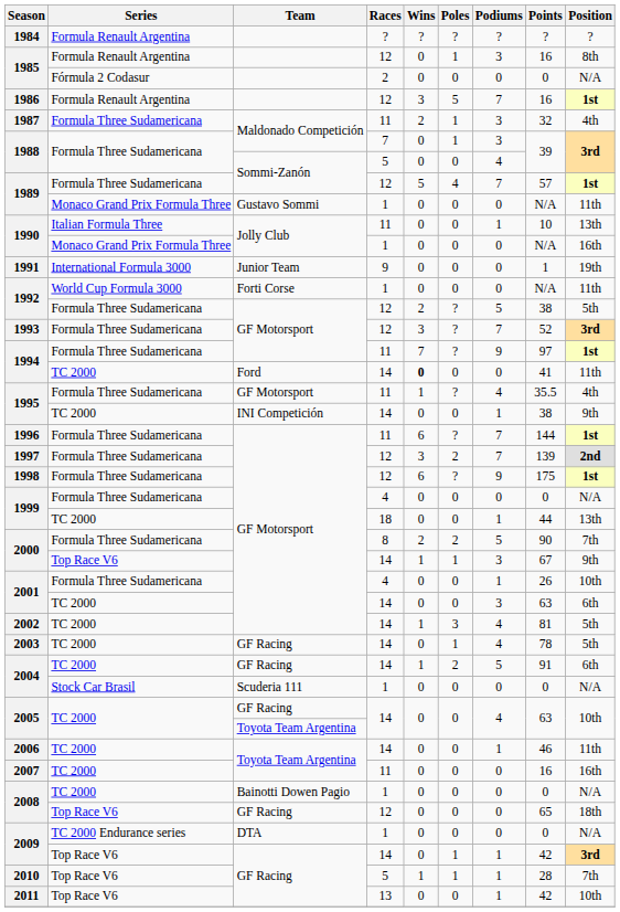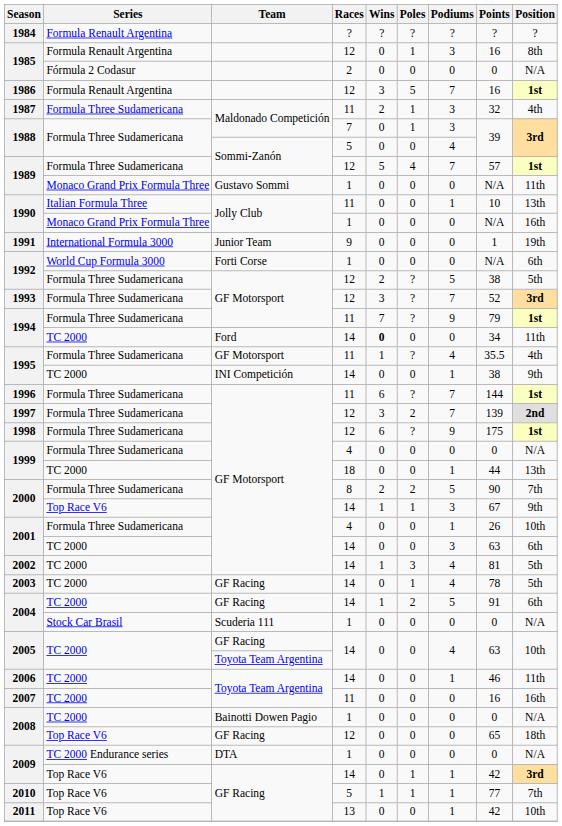 <table class="wikitable" style="font-size: 90%; text-align:center">
 <tr>
 <th>Season</th>
 <th>Series</th>
 <th>Team</th>
 <th>Races</th>
 <th>Wins</th>
 <th>Poles</th>
 <th>Podiums</th>
 <th>Points</th>
 <th>Position</th>
 </tr>
 <tr>
 <th>1984</th>
 <td align=left><a href='#'>Formula Renault Argentina</a></td>
 <td align=left></td>
 <td>?</td>
 <td>?</td>
 <td>?</td>
 <td>?</td>
 <td>?</td>
 <td>?</td>
 </tr>
 <tr>
 <th rowspan=2>1985</th>
 <td align=left>Formula Renault Argentina</td>
 <td align=left></td>
 <td>12</td>
 <td>0</td>
 <td>1</td>
 <td>3</td>
 <td>16</td>
 <td>8th</td>
 </tr>
 <tr>
 <td align=left>Fórmula 2 Codasur</td>
 <td align=left></td>
 <td>2</td>
 <td>0</td>
 <td>0</td>
 <td>0</td>
 <td>0</td>
 <td>N/A</td>
 </tr>
 <tr>
 <th>1986</th>
 <td align=left>Formula Renault Argentina</td>
 <td align=left></td>
 <td>12</td>
 <td>3</td>
 <td>5</td>
 <td>7</td>
 <td>16</td>
 <td style="background:#FBFFBF;"><strong>1st</strong></td>
 </tr>
 <tr>
 <th>1987</th>
 <td align=left><a href='#'>Formula Three Sudamericana</a></td>
 <td rowspan="2" align="left">Maldonado Competición</td>
 <td>11</td>
 <td>2</td>
 <td>1</td>
 <td>3</td>
 <td>32</td>
 <td>4th</td>
 </tr>
 <tr>
 <th rowspan=2>1988</th>
 <td align=left rowspan=2>Formula Three Sudamericana</td>
 <td>7</td>
 <td>0</td>
 <td>1</td>
 <td>3</td>
 <td rowspan=2>39</td>
 <td rowspan=2 style="background:#ffdf9f;"><strong>3rd</strong></td>
 </tr>
 <tr>
 <td rowspan="2" align="left">Sommi-Zanón</td>
 <td>5</td>
 <td>0</td>
 <td>0</td>
 <td>4</td>
 </tr>
 <tr>
 <th rowspan=2>1989</th>
 <td align=left>Formula Three Sudamericana</td>
 <td>12</td>
 <td>5</td>
 <td>4</td>
 <td>7</td>
 <td>57</td>
 <td style="background:#FBFFBF;"><strong>1st</strong></td>
 </tr>
 <tr>
 <td align=left><a href='#'>Monaco Grand Prix Formula Three</a></td>
 <td align=left>Gustavo Sommi</td>
 <td>1</td>
 <td>0</td>
 <td>0</td>
 <td>0</td>
 <td>N/A</td>
 <td>11th</td>
 </tr>
 <tr>
 <th rowspan=2>1990</th>
 <td align=left><a href='#'>Italian Formula Three</a></td>
 <td align=left rowspan=2>Jolly Club</td>
 <td>11</td>
 <td>0</td>
 <td>0</td>
 <td>1</td>
 <td>10</td>
 <td>13th</td>
 </tr>
 <tr>
 <td align=left><a href='#'>Monaco Grand Prix Formula Three</a></td>
 <td>1</td>
 <td>0</td>
 <td>0</td>
 <td>0</td>
 <td>N/A</td>
 <td>16th</td>
 </tr>
 <tr>
 <th>1991</th>
 <td align=left><a href='#'>International Formula 3000</a></td>
 <td align=left>Junior Team</td>
 <td>9</td>
 <td>0</td>
 <td>0</td>
 <td>0</td>
 <td>1</td>
 <td>19th</td>
 </tr>
 <tr>
 <th rowspan=2>1992</th>
 <td align=left><a href='#'>World Cup Formula 3000</a></td>
 <td align=left>Forti Corse</td>
 <td>1</td>
 <td>0</td>
 <td>0</td>
 <td>0</td>
 <td>N/A</td>
-<td>11th</td>
+<td>6th</td>
 </tr>
 <tr>
 <td align=left>Formula Three Sudamericana</td>
 <td rowspan="3" align="left">GF Motorsport</td>
 <td>12</td>
 <td>2</td>
 <td>?</td>
 <td>5</td>
 <td>38</td>
 <td>5th</td>
 </tr>
 <tr>
 <th>1993</th>
 <td align=left>Formula Three Sudamericana</td>
 <td>12</td>
 <td>3</td>
 <td>?</td>
 <td>7</td>
 <td>52</td>
 <td style="background:#ffdf9f;"><strong>3rd</strong></td>
 </tr>
 <tr>
 <th rowspan=2>1994</th>
 <td align=left>Formula Three Sudamericana</td>
 <td>11</td>
 <td>7</td>
 <td>?</td>
 <td>9</td>
-<td>97</td>
+<td>79</td>
 <td style="background:#FBFFBF;"><strong>1st</strong></td>
 </tr>
 <tr>
 <td align=left><a href='#'>TC 2000</a></td>
 <td align=left>Ford</td>
 <td>14</td>
 <td><strong>0</strong></td>
 <td>0</td>
 <td>0</td>
-<td>41</td>
+<td>34</td>
 <td>11th</td>
 </tr>
 <tr>
 <th rowspan=2>1995</th>
 <td align=left>Formula Three Sudamericana</td>
 <td align=left>GF Motorsport</td>
 <td>11</td>
 <td>1</td>
 <td>?</td>
 <td>4</td>
 <td>35.5</td>
 <td>4th</td>
 </tr>
 <tr>
 <td align=left>TC 2000</td>
 <td align=left>INI Competición</td>
 <td>14</td>
 <td>0</td>
 <td>0</td>
 <td>1</td>
 <td>38</td>
 <td>9th</td>
 </tr>
 <tr>
 <th>1996</th>
 <td align=left>Formula Three Sudamericana</td>
 <td rowspan="10" align="left">GF Motorsport</td>
 <td>11</td>
 <td>6</td>
 <td>?</td>
 <td>7</td>
 <td>144</td>
 <td style="background:#FBFFBF;"><strong>1st</strong></td>
 </tr>
 <tr>
 <th>1997</th>
 <td align=left>Formula Three Sudamericana</td>
 <td>12</td>
 <td>3</td>
 <td>2</td>
 <td>7</td>
 <td>139</td>
 <td style="background:#DFDFDF;"><strong>2nd</strong></td>
 </tr>
 <tr>
 <th>1998</th>
 <td align=left>Formula Three Sudamericana</td>
 <td>12</td>
 <td>6</td>
 <td>?</td>
 <td>9</td>
 <td>175</td>
 <td style="background:#FBFFBF;"><strong>1st</strong></td>
 </tr>
 <tr>
 <th rowspan=2>1999</th>
 <td align=left>Formula Three Sudamericana</td>
 <td>4</td>
 <td>0</td>
 <td>0</td>
 <td>0</td>
 <td>0</td>
 <td>N/A</td>
 </tr>
 <tr>
 <td align=left>TC 2000</td>
 <td>18</td>
 <td>0</td>
 <td>0</td>
 <td>1</td>
 <td>44</td>
 <td>13th</td>
 </tr>
 <tr>
 <th rowspan=2>2000</th>
 <td align=left>Formula Three Sudamericana</td>
 <td>8</td>
 <td>2</td>
 <td>2</td>
 <td>5</td>
 <td>90</td>
 <td>7th</td>
 </tr>
 <tr>
 <td align=left><a href='#'>Top Race V6</a></td>
 <td>14</td>
 <td>1</td>
 <td>1</td>
 <td>3</td>
 <td>67</td>
 <td>9th</td>
 </tr>
 <tr>
 <th rowspan=2>2001</th>
 <td align=left>Formula Three Sudamericana</td>
 <td>4</td>
 <td>0</td>
 <td>0</td>
 <td>1</td>
 <td>26</td>
 <td>10th</td>
 </tr>
 <tr>
 <td align=left>TC 2000</td>
 <td>14</td>
 <td>0</td>
 <td>0</td>
 <td>3</td>
 <td>63</td>
 <td>6th</td>
 </tr>
 <tr>
 <th>2002</th>
 <td align=left>TC 2000</td>
 <td>14</td>
 <td>1</td>
 <td>3</td>
 <td>4</td>
 <td>81</td>
 <td>5th</td>
 </tr>
 <tr>
 <th>2003</th>
 <td align=left>TC 2000</td>
 <td align=left>GF Racing</td>
 <td>14</td>
 <td>0</td>
 <td>1</td>
 <td>4</td>
 <td>78</td>
 <td>5th</td>
 </tr>
 <tr>
 <th rowspan="2">2004</th>
 <td align=left><a href='#'>TC 2000</a></td>
 <td align=left>GF Racing</td>
 <td>14</td>
 <td>1</td>
 <td>2</td>
 <td>5</td>
 <td>91</td>
 <td>6th</td>
 </tr>
 <tr>
 <td align=left><a href='#'>Stock Car Brasil</a></td>
 <td align=left>Scuderia 111</td>
 <td>1</td>
 <td>0</td>
 <td>0</td>
 <td>0</td>
 <td>0</td>
 <td>N/A</td>
 </tr>
 <tr>
 <th rowspan=2>2005</th>
 <td align=left rowspan=2><a href='#'>TC 2000</a></td>
 <td align=left>GF Racing</td>
 <td rowspan=2>14</td>
 <td rowspan=2>0</td>
 <td rowspan=2>0</td>
 <td rowspan=2>4</td>
 <td rowspan=2>63</td>
 <td rowspan=2>10th</td>
 </tr>
 <tr>
 <td align=left><a href='#'>Toyota Team Argentina</a></td>
 </tr>
 <tr>
 <th>2006</th>
 <td align=left><a href='#'>TC 2000</a></td>
 <td rowspan="2" align="left"><a href='#'>Toyota Team Argentina</a></td>
 <td>14</td>
 <td>0</td>
 <td>0</td>
 <td>1</td>
 <td>46</td>
 <td>11th</td>
 </tr>
 <tr>
 <th>2007</th>
 <td align=left><a href='#'>TC 2000</a></td>
 <td>11</td>
 <td>0</td>
 <td>0</td>
 <td>0</td>
 <td>16</td>
 <td>16th</td>
 </tr>
 <tr>
 <th rowspan=2>2008</th>
 <td align=left><a href='#'>TC 2000</a></td>
 <td align=left>Bainotti Dowen Pagio</td>
 <td>1</td>
 <td>0</td>
 <td>0</td>
 <td>0</td>
 <td>0</td>
 <td>N/A</td>
 </tr>
 <tr>
 <td align=left><a href='#'>Top Race V6</a></td>
 <td align=left>GF Racing</td>
 <td>12</td>
 <td>0</td>
 <td>0</td>
 <td>0</td>
 <td>65</td>
 <td>18th</td>
 </tr>
 <tr>
 <th rowspan=2>2009</th>
 <td align=left><a href='#'>TC 2000</a> Endurance series</td>
 <td align=left>DTA</td>
 <td>1</td>
 <td>0</td>
 <td>0</td>
 <td>0</td>
 <td>0</td>
 <td>N/A</td>
 </tr>
 <tr>
 <td align=left>Top Race V6</td>
 <td rowspan="3" align="left">GF Racing</td>
 <td>14</td>
 <td>0</td>
 <td>1</td>
 <td>1</td>
 <td>42</td>
 <td style="background:#ffdf9f;"><strong>3rd</strong></td>
 </tr>
 <tr>
 <th>2010</th>
 <td align=left>Top Race V6</td>
 <td>5</td>
 <td>1</td>
 <td>1</td>
 <td>1</td>
-<td>28</td>
+<td>77</td>
 <td>7th</td>
 </tr>
 <tr>
 <th>2011</th>
 <td align=left>Top Race V6</td>
 <td>13</td>
 <td>0</td>
 <td>0</td>
 <td>1</td>
 <td>42</td>
 <td>10th</td>
 </tr>
 <tr>
 </tr>
 </table>
